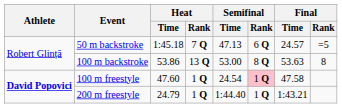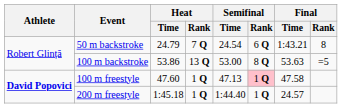 <table class="wikitable" style="text-align:center; font-size:90%">
 <tr>
 <th rowspan="2">Athlete</th>
 <th rowspan="2">Event</th>
 <th colspan="2">Heat</th>
 <th colspan="2">Semifinal</th>
 <th colspan="2">Final</th>
 </tr>
 <tr style="font-size:95%">
 <th>Time</th>
 <th>Rank</th>
 <th>Time</th>
 <th>Rank</th>
 <th>Time</th>
 <th>Rank</th>
 </tr>
 <tr>
 <td align=left rowspan=2><a href='#'>Robert Glință</a></td>
 <td align=left><a href='#'>50 m backstroke</a></td>
-<td>1:45.18</td>
+<td>24.79</td>
 <td>7 <strong>Q</strong></td>
-<td>47.13</td>
+<td>24.54</td>
 <td>6 <strong>Q</strong></td>
-<td>24.57</td>
-<td>=5</td>
+<td>1:43.21</td>
+<td>8</td>
 </tr>
 <tr>
 <td align=left><a href='#'>100 m backstroke</a></td>
 <td>53.86</td>
 <td>13 <strong>Q</strong></td>
 <td>53.00</td>
 <td>8 <strong>Q</strong></td>
 <td>53.63</td>
-<td>8</td>
+<td>=5</td>
 </tr>
 <tr>
 <td rowspan=2 align=left><strong><a href='#'>David Popovici</a></strong></td>
 <td align=left><a href='#'>100 m freestyle</a></td>
 <td>47.60</td>
 <td>1 <strong>Q</strong></td>
-<td>24.54</td>
+<td>47.13</td>
 <td style="background: pink;">1 <strong>Q</strong></td>
 <td>47.58</td>
 <td></td>
 </tr>
 <tr>
 <td align=left><a href='#'>200 m freestyle</a></td>
-<td>24.79</td>
+<td>1:45.18</td>
 <td>1 <strong>Q</strong></td>
 <td>1:44.40</td>
 <td>1 <strong>Q</strong></td>
-<td>1:43.21</td>
+<td>24.57</td>
 <td></td>
 </tr>
 </table>
